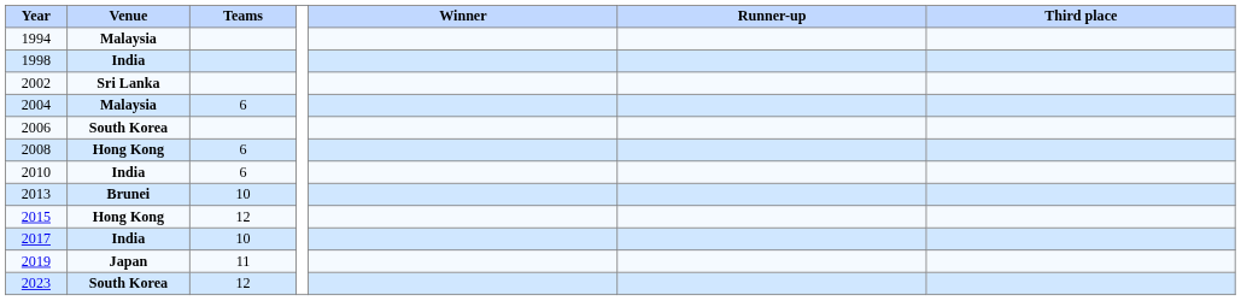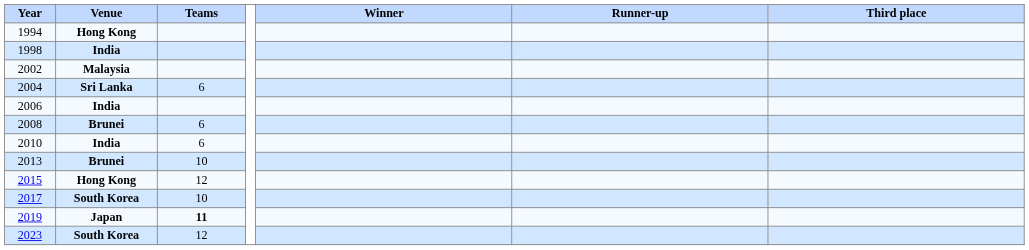 <table border=1 style="border-collapse:collapse; font-size:90%; text-align:center" cellpadding=2 cellspacing=0>
 <tr bgcolor=#C1D8FF>
 <th width=5%>Year</th>
 <th width=10%>Venue</th>
 <th width=100>Teams</th>
 <th width=1% rowspan=50 bgcolor=ffffff></th>
 <th width=300>Winner</th>
 <th width=300>Runner-up</th>
 <th width=300>Third place</th>
 </tr>
 <tr bgcolor=#F5FAFF>
 <td>1994</td>
-<td><strong>Malaysia</strong></td>
+<td><strong>Hong Kong</strong></td>
 <td></td>
 <td><strong></strong></td>
 <td></td>
 <td></td>
 </tr>
 <tr bgcolor=#D0E7FF>
 <td>1998</td>
 <td><strong>India</strong></td>
 <td></td>
 <td><strong></strong></td>
 <td></td>
 <td></td>
 </tr>
 <tr bgcolor=#F5FAFF>
 <td>2002</td>
-<td><strong>Sri Lanka</strong></td>
+<td><strong>Malaysia</strong></td>
 <td></td>
 <td><strong></strong></td>
 <td></td>
 <td></td>
 </tr>
 <tr bgcolor=#D0E7FF>
 <td>2004</td>
-<td><strong>Malaysia</strong></td>
+<td><strong>Sri Lanka</strong></td>
 <td>6</td>
 <td><strong></strong></td>
 <td></td>
 <td></td>
 </tr>
 <tr bgcolor=#F5FAFF>
 <td>2006</td>
-<td><strong>South Korea</strong></td>
+<td><strong>India</strong></td>
 <td></td>
 <td><strong></strong></td>
 <td></td>
 <td></td>
 </tr>
 <tr bgcolor=#D0E7FF>
 <td>2008</td>
-<td><strong>Hong Kong</strong></td>
+<td><strong>Brunei</strong></td>
 <td>6</td>
 <td><strong></strong></td>
 <td></td>
 <td></td>
 </tr>
 <tr bgcolor=#F5FAFF>
 <td>2010</td>
 <td><strong>India</strong></td>
 <td>6</td>
 <td><strong></strong></td>
 <td></td>
 <td></td>
 </tr>
 <tr bgcolor=#D0E7FF>
 <td>2013</td>
 <td><strong>Brunei</strong></td>
 <td>10</td>
 <td><strong></strong></td>
 <td></td>
 <td></td>
 </tr>
 <tr bgcolor=#F5FAFF>
 <td><a href='#'>2015</a></td>
 <td><strong>Hong Kong</strong></td>
 <td>12</td>
 <td><strong></strong></td>
 <td></td>
 <td></td>
 </tr>
 <tr bgcolor=#D0E7FF>
 <td><a href='#'>2017</a></td>
-<td><strong>India</strong></td>
+<td><strong>South Korea</strong></td>
 <td>10</td>
 <td><strong></strong></td>
 <td></td>
 <td></td>
 </tr>
 <tr bgcolor=#F5FAFF>
 <td><a href='#'>2019</a></td>
 <td><strong>Japan</strong></td>
-<td>11</td>
+<td><strong>11</strong></td>
 <td><strong></strong></td>
 <td></td>
 <td></td>
 </tr>
 <tr bgcolor=#D0E7FF>
 <td><a href='#'>2023</a></td>
 <td><strong>South Korea</strong></td>
 <td>12</td>
 <td><strong></strong></td>
 <td></td>
 <td></td>
 </tr>
 </table>
